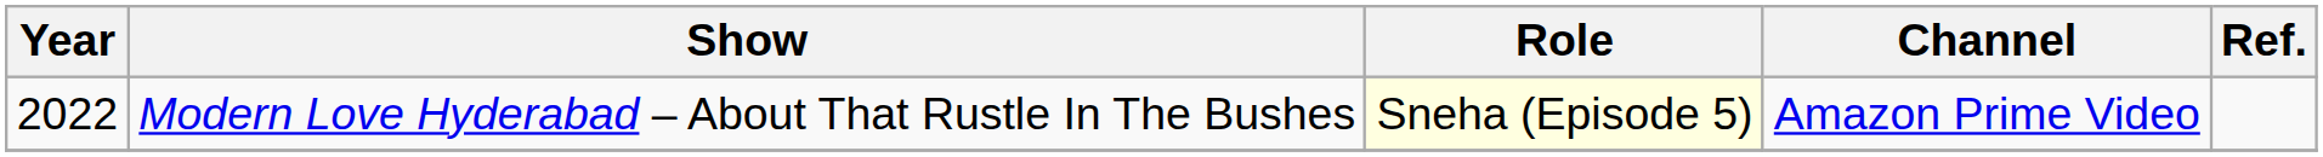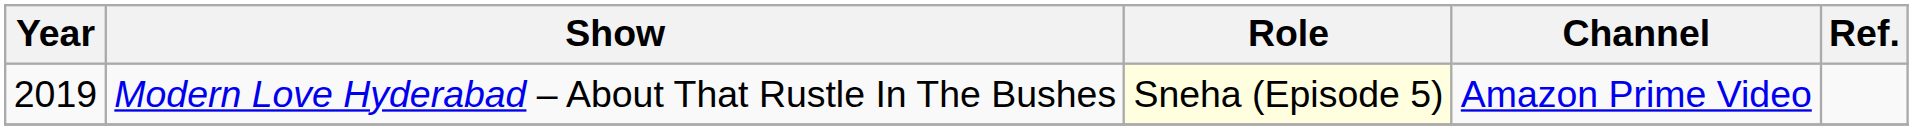 <table class="wikitable sortable">
 <tr>
 <th>Year</th>
 <th>Show</th>
 <th>Role</th>
 <th>Channel</th>
 <th>Ref.</th>
 </tr>
 <tr>
-<td>2022</td>
+<td>2019</td>
 <td><em><a href='#'>Modern Love Hyderabad</a></em> – About That Rustle In The Bushes</td>
 <td style="background: lightyellow;">Sneha (Episode 5)</td>
 <td><a href='#'>Amazon Prime Video</a></td>
 <td></td>
 </tr>
 <tr>
 </tr>
 </table>
